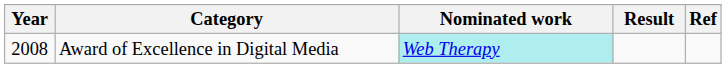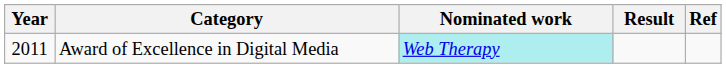 <table class="wikitable" width="100%">
 <tr>
 <th width="7%">Year</th>
 <th width="48%">Category</th>
 <th width="30%">Nominated work</th>
 <th width="10%">Result</th>
 <th width="5%">Ref</th>
 </tr>
 <tr>
-<td align="center">2008</td>
+<td align="center">2011</td>
 <td>Award of Excellence in Digital Media</td>
 <td style="background: paleturquoise;"><em><a href='#'>Web Therapy</a></em></td>
 <td></td>
 <td align="center"></td>
 </tr>
 </table>
